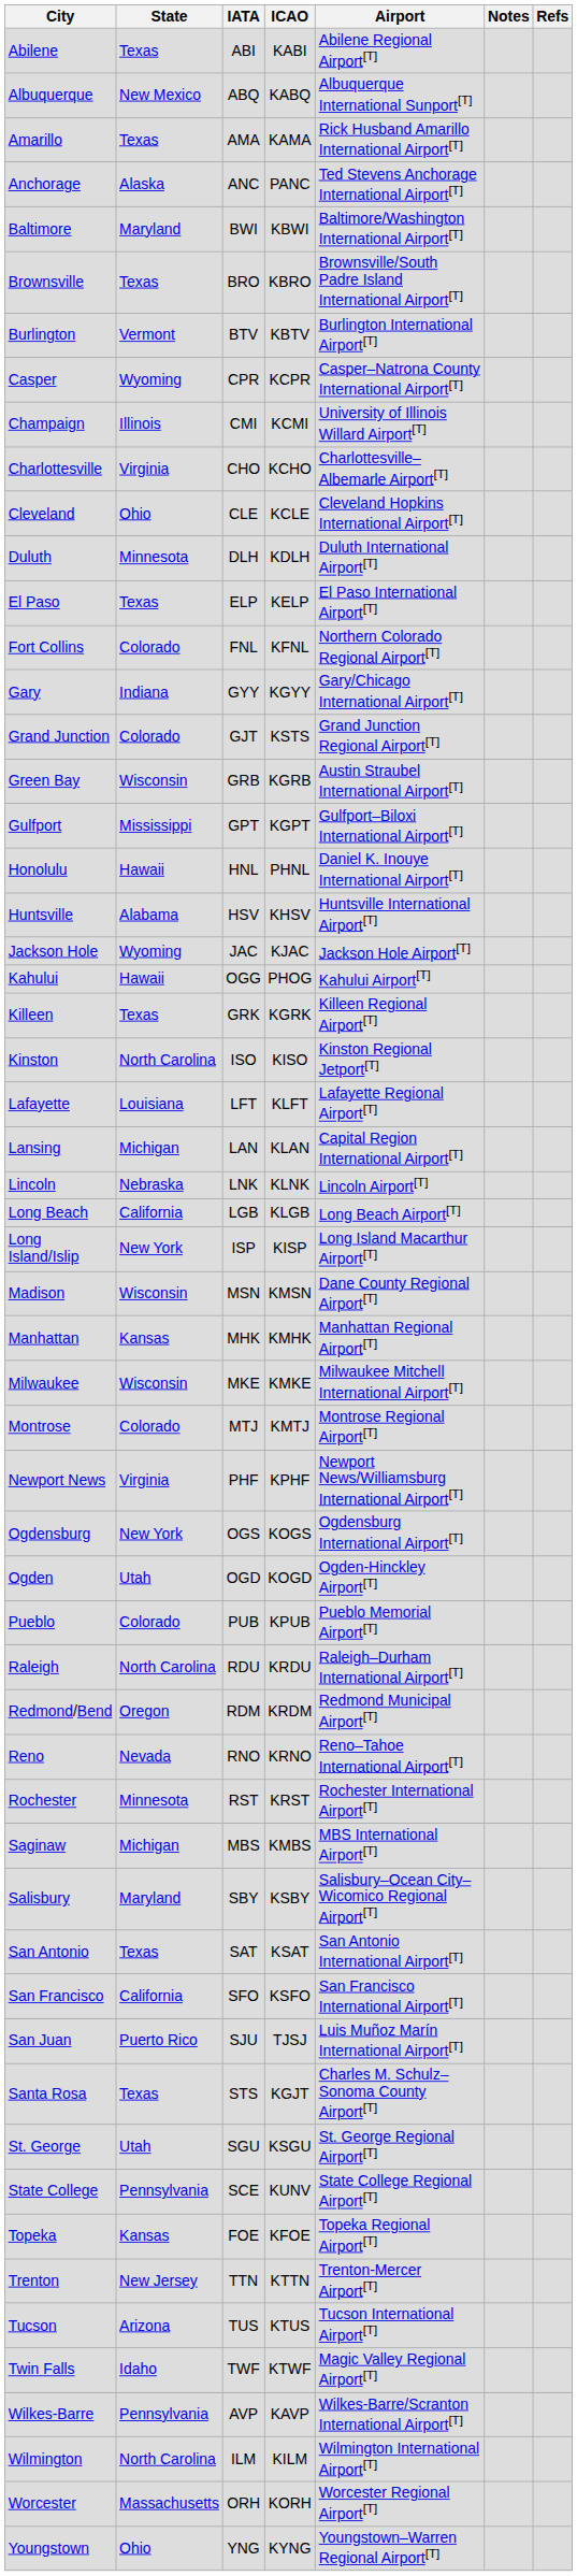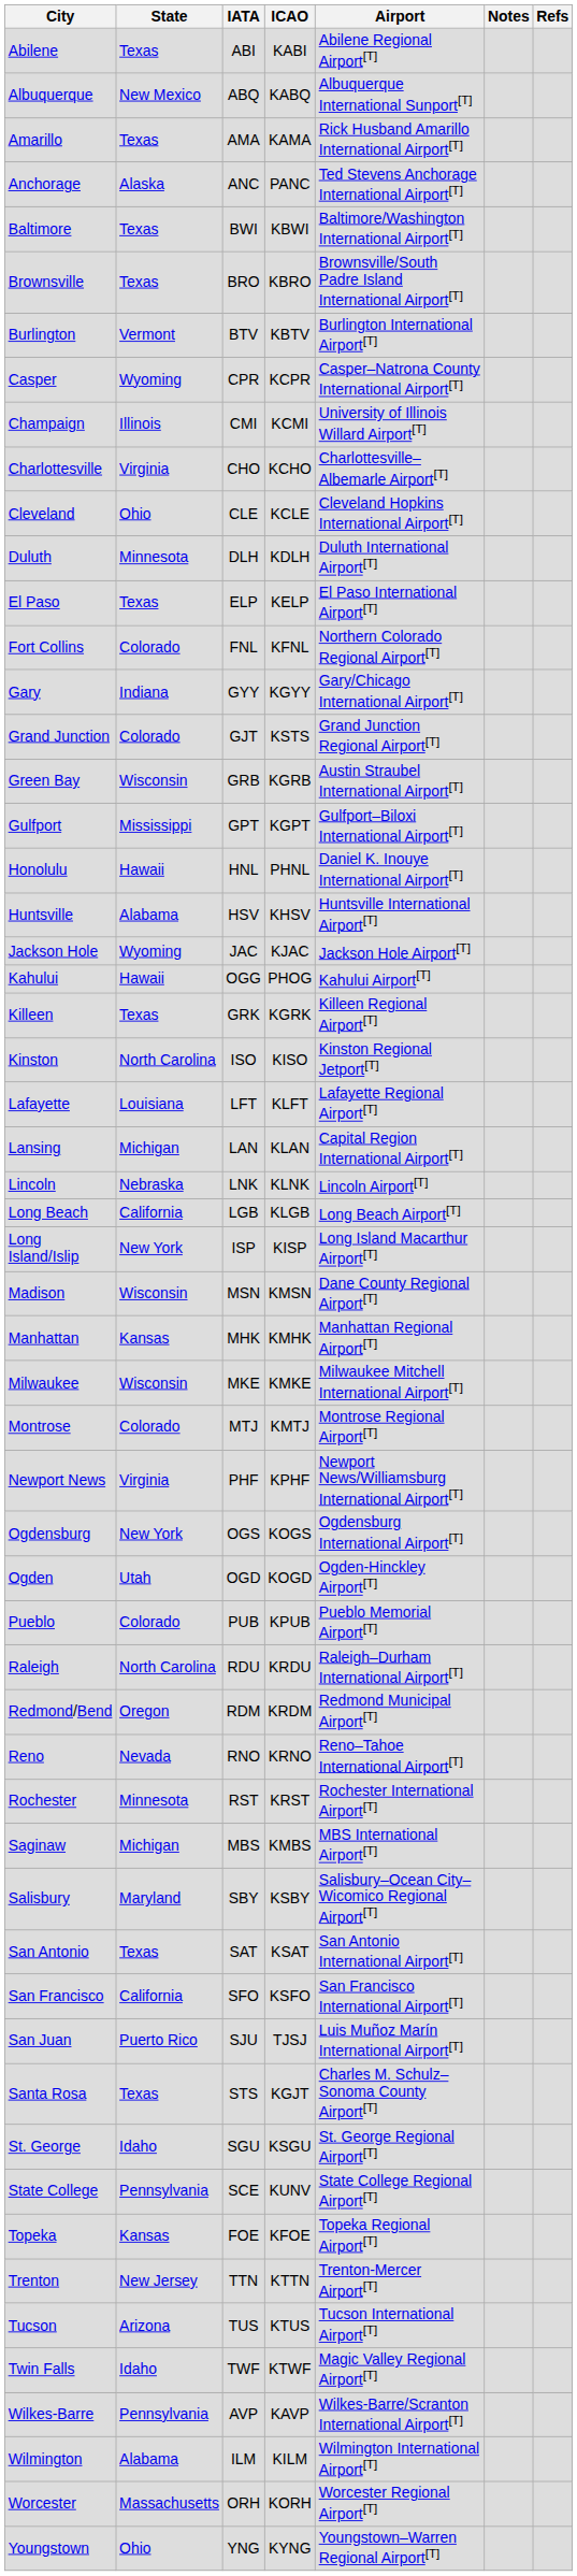 <table class="sortable wikitable">
 <tr>
 <th>City</th>
 <th>State</th>
 <th>IATA</th>
 <th>ICAO</th>
 <th>Airport</th>
 <th>Notes</th>
 <th class="unsortable">Refs</th>
 </tr>
 <tr style="background-color:#dddddd">
 <td><a href='#'>Abilene</a></td>
 <td><a href='#'>Texas</a></td>
 <td align=center>ABI</td>
 <td align=center>KABI</td>
 <td><a href='#'>Abilene Regional Airport</a><sup>[T]</sup></td>
 <td></td>
 <td align="center"></td>
 </tr>
 <tr style="background-color:#dddddd">
 <td><a href='#'>Albuquerque</a></td>
 <td><a href='#'>New Mexico</a></td>
 <td align="center">ABQ</td>
 <td align=center>KABQ</td>
 <td><a href='#'>Albuquerque International Sunport</a><sup>[T]</sup></td>
 <td></td>
 <td align="center"></td>
 </tr>
 <tr style="background-color:#dddddd">
 <td><a href='#'>Amarillo</a></td>
 <td><a href='#'>Texas</a></td>
 <td align=center>AMA</td>
 <td align=center>KAMA</td>
 <td><a href='#'>Rick Husband Amarillo International Airport</a><sup>[T]</sup></td>
 <td></td>
 <td align="center"></td>
 </tr>
 <tr style="background-color:#dddddd">
 <td><a href='#'>Anchorage</a></td>
 <td><a href='#'>Alaska</a></td>
 <td align="center">ANC</td>
 <td align=center>PANC</td>
 <td><a href='#'>Ted Stevens Anchorage International Airport</a><sup>[T]</sup></td>
 <td></td>
 <td align="center"></td>
 </tr>
 <tr style="background-color:#dddddd">
 <td><a href='#'>Baltimore</a></td>
-<td><a href='#'>Maryland</a></td>
+<td><a href='#'>Texas</a></td>
 <td align="center">BWI</td>
 <td align=center>KBWI</td>
 <td><a href='#'>Baltimore/Washington International Airport</a><sup>[T]</sup></td>
 <td></td>
 <td align="center"></td>
 </tr>
 <tr style="background-color:#dddddd">
 <td><a href='#'>Brownsville</a></td>
 <td><a href='#'>Texas</a></td>
 <td align=center>BRO</td>
 <td align=center>KBRO</td>
 <td><a href='#'>Brownsville/South Padre Island International Airport</a><sup>[T]</sup></td>
 <td></td>
 <td align="center"></td>
 </tr>
 <tr style="background-color:#dddddd">
 <td><a href='#'>Burlington</a></td>
 <td><a href='#'>Vermont</a></td>
 <td align="center">BTV</td>
 <td align=center>KBTV</td>
 <td><a href='#'>Burlington International Airport</a><sup>[T]</sup></td>
 <td></td>
 <td align="center"></td>
 </tr>
 <tr style="background-color:#dddddd">
 <td><a href='#'>Casper</a></td>
 <td><a href='#'>Wyoming</a></td>
 <td align="center">CPR</td>
 <td align=center>KCPR</td>
 <td><a href='#'>Casper–Natrona County International Airport</a><sup>[T]</sup></td>
 <td></td>
 <td align="center"></td>
 </tr>
 <tr style="background-color:#dddddd">
 <td><a href='#'>Champaign</a></td>
 <td><a href='#'>Illinois</a></td>
 <td align="center">CMI</td>
 <td align=center>KCMI</td>
 <td><a href='#'>University of Illinois Willard Airport</a><sup>[T]</sup></td>
 <td></td>
 <td align="center"></td>
 </tr>
 <tr style="background-color:#dddddd">
 <td><a href='#'>Charlottesville</a></td>
 <td><a href='#'>Virginia</a></td>
 <td align=center>CHO</td>
 <td align=center>KCHO</td>
 <td><a href='#'>Charlottesville–Albemarle Airport</a><sup>[T]</sup></td>
 <td></td>
 <td align="center"></td>
 </tr>
 <tr style="background-color:#dddddd">
 <td><a href='#'>Cleveland</a></td>
 <td><a href='#'>Ohio</a></td>
 <td align=center>CLE</td>
 <td align=center>KCLE</td>
 <td><a href='#'>Cleveland Hopkins International Airport</a><sup>[T]</sup></td>
 <td></td>
 <td align="center"></td>
 </tr>
 <tr style="background-color:#dddddd">
 <td><a href='#'>Duluth</a></td>
 <td><a href='#'>Minnesota</a></td>
 <td align=center>DLH</td>
 <td align=center>KDLH</td>
 <td><a href='#'>Duluth International Airport</a><sup>[T]</sup></td>
 <td></td>
 <td align="center"></td>
 </tr>
 <tr style="background-color:#dddddd">
 <td><a href='#'>El Paso</a></td>
 <td><a href='#'>Texas</a></td>
 <td align=center>ELP</td>
 <td align=center>KELP</td>
 <td><a href='#'>El Paso International Airport</a><sup>[T]</sup></td>
 <td></td>
 <td align="center"></td>
 </tr>
 <tr style="background-color:#dddddd">
 <td><a href='#'>Fort Collins</a></td>
 <td><a href='#'>Colorado</a></td>
 <td align=center>FNL</td>
 <td align=center>KFNL</td>
 <td><a href='#'>Northern Colorado Regional Airport</a><sup>[T]</sup></td>
 <td></td>
 <td align="center"></td>
 </tr>
 <tr style="background-color:#dddddd">
 <td><a href='#'>Gary</a></td>
 <td><a href='#'>Indiana</a></td>
 <td align=center>GYY</td>
 <td align=center>KGYY</td>
 <td><a href='#'>Gary/Chicago International Airport</a><sup>[T]</sup></td>
 <td></td>
 <td align="center"></td>
 </tr>
 <tr style="background-color:#dddddd">
 <td><a href='#'>Grand Junction</a></td>
 <td><a href='#'>Colorado</a></td>
 <td align=center>GJT</td>
 <td align=center>KSTS</td>
 <td><a href='#'>Grand Junction Regional Airport</a><sup>[T]</sup></td>
 <td></td>
 <td align="center"></td>
 </tr>
 <tr style="background-color:#dddddd">
 <td><a href='#'>Green Bay</a></td>
 <td><a href='#'>Wisconsin</a></td>
 <td align="center">GRB</td>
 <td align=center>KGRB</td>
 <td><a href='#'>Austin Straubel International Airport</a><sup>[T]</sup></td>
 <td></td>
 <td align="center"></td>
 </tr>
 <tr style="background-color:#dddddd">
 <td><a href='#'>Gulfport</a></td>
 <td><a href='#'>Mississippi</a></td>
 <td align=center>GPT</td>
 <td align=center>KGPT</td>
 <td><a href='#'>Gulfport–Biloxi International Airport</a><sup>[T]</sup></td>
 <td></td>
 <td align="center"></td>
 </tr>
 <tr style="background-color:#dddddd">
 <td><a href='#'>Honolulu</a></td>
 <td><a href='#'>Hawaii</a></td>
 <td align="center">HNL</td>
 <td align=center>PHNL</td>
 <td><a href='#'>Daniel K. Inouye International Airport</a><sup>[T]</sup></td>
 <td></td>
 <td align="center"></td>
 </tr>
 <tr style="background-color:#dddddd">
 <td><a href='#'>Huntsville</a></td>
 <td><a href='#'>Alabama</a></td>
 <td align="center">HSV</td>
 <td align=center>KHSV</td>
 <td><a href='#'>Huntsville International Airport</a><sup>[T]</sup></td>
 <td></td>
 <td align="center"></td>
 </tr>
 <tr style="background-color:#dddddd">
 <td><a href='#'>Jackson Hole</a></td>
 <td><a href='#'>Wyoming</a></td>
 <td align="center">JAC</td>
 <td align=center>KJAC</td>
 <td><a href='#'>Jackson Hole Airport</a><sup>[T]</sup></td>
 <td></td>
 <td align="center"></td>
 </tr>
 <tr style="background-color:#dddddd">
 <td><a href='#'>Kahului</a></td>
 <td><a href='#'>Hawaii</a></td>
 <td align="center">OGG</td>
 <td align=center>PHOG</td>
 <td><a href='#'>Kahului Airport</a><sup>[T]</sup></td>
 <td></td>
 <td align="center"></td>
 </tr>
 <tr style="background-color:#dddddd">
 <td><a href='#'>Killeen</a></td>
 <td><a href='#'>Texas</a></td>
 <td align=center>GRK</td>
 <td align=center>KGRK</td>
 <td><a href='#'>Killeen Regional Airport</a><sup>[T]</sup></td>
 <td></td>
 <td align="center"></td>
 </tr>
 <tr style="background-color:#dddddd">
 <td><a href='#'>Kinston</a></td>
 <td><a href='#'>North Carolina</a></td>
 <td align=center>ISO</td>
 <td align=center>KISO</td>
 <td><a href='#'>Kinston Regional Jetport</a><sup>[T]</sup></td>
 <td></td>
 <td align="center"></td>
 </tr>
 <tr style="background-color:#dddddd">
 <td><a href='#'>Lafayette</a></td>
 <td><a href='#'>Louisiana</a></td>
 <td align=center>LFT</td>
 <td align=center>KLFT</td>
 <td><a href='#'>Lafayette Regional Airport</a><sup>[T]</sup></td>
 <td></td>
 <td align="center"></td>
 </tr>
 <tr style="background-color:#dddddd">
 <td><a href='#'>Lansing</a></td>
 <td><a href='#'>Michigan</a></td>
 <td align=center>LAN</td>
 <td align=center>KLAN</td>
 <td><a href='#'>Capital Region International Airport</a><sup>[T]</sup></td>
 <td></td>
 <td align="center"></td>
 </tr>
 <tr style="background-color:#dddddd">
 <td><a href='#'>Lincoln</a></td>
 <td><a href='#'>Nebraska</a></td>
 <td align=center>LNK</td>
 <td align=center>KLNK</td>
 <td><a href='#'>Lincoln Airport</a><sup>[T]</sup></td>
 <td></td>
 <td align="center"></td>
 </tr>
 <tr style="background-color:#dddddd">
 <td><a href='#'>Long Beach</a></td>
 <td><a href='#'>California</a></td>
 <td align=center>LGB</td>
 <td align=center>KLGB</td>
 <td><a href='#'>Long Beach Airport</a><sup>[T]</sup></td>
 <td></td>
 <td align="center"></td>
 </tr>
 <tr style="background-color:#dddddd">
 <td><a href='#'>Long Island/Islip</a></td>
 <td><a href='#'>New York</a></td>
 <td align="center">ISP</td>
 <td align=center>KISP</td>
 <td><a href='#'>Long Island Macarthur Airport</a><sup>[T]</sup></td>
 <td></td>
 <td align="center"></td>
 </tr>
 <tr style="background-color:#dddddd">
 <td><a href='#'>Madison</a></td>
 <td><a href='#'>Wisconsin</a></td>
 <td align="center">MSN</td>
 <td align=center>KMSN</td>
 <td><a href='#'>Dane County Regional Airport</a><sup>[T]</sup></td>
 <td></td>
 <td align="center"></td>
 </tr>
 <tr style="background-color:#dddddd">
 <td><a href='#'>Manhattan</a></td>
 <td><a href='#'>Kansas</a></td>
 <td align=center>MHK</td>
 <td align=center>KMHK</td>
 <td><a href='#'>Manhattan Regional Airport</a><sup>[T]</sup></td>
 <td></td>
 <td align="center"></td>
 </tr>
 <tr style="background-color:#dddddd">
 <td><a href='#'>Milwaukee</a></td>
 <td><a href='#'>Wisconsin</a></td>
 <td align="center">MKE</td>
 <td align=center>KMKE</td>
 <td><a href='#'>Milwaukee Mitchell International Airport</a><sup>[T]</sup></td>
 <td></td>
 <td align="center"></td>
 </tr>
 <tr style="background-color:#dddddd">
 <td><a href='#'>Montrose</a></td>
 <td><a href='#'>Colorado</a></td>
 <td align=center>MTJ</td>
 <td align=center>KMTJ</td>
 <td><a href='#'>Montrose Regional Airport</a><sup>[T]</sup></td>
 <td></td>
 <td align="center"></td>
 </tr>
 <tr style="background-color:#dddddd">
 <td><a href='#'>Newport News</a></td>
 <td><a href='#'>Virginia</a></td>
 <td align=center>PHF</td>
 <td align=center>KPHF</td>
 <td><a href='#'>Newport News/Williamsburg International Airport</a><sup>[T]</sup></td>
 <td></td>
 <td align="center"></td>
 </tr>
 <tr style="Background-color:#dddddd">
 <td><a href='#'>Ogdensburg</a></td>
 <td><a href='#'>New York</a></td>
 <td align="center">OGS</td>
 <td align=center>KOGS</td>
 <td><a href='#'>Ogdensburg International Airport</a><sup>[T]</sup></td>
 <td></td>
 <td align="center"></td>
 </tr>
 <tr style="background-color:#dddddd">
 <td><a href='#'>Ogden</a></td>
 <td><a href='#'>Utah</a></td>
 <td align=center>OGD</td>
 <td align=center>KOGD</td>
 <td><a href='#'>Ogden-Hinckley Airport</a><sup>[T]</sup></td>
 <td></td>
 <td align="center"></td>
 </tr>
 <tr style="background-color:#dddddd">
 <td><a href='#'>Pueblo</a></td>
 <td><a href='#'>Colorado</a></td>
 <td align=center>PUB</td>
 <td align=center>KPUB</td>
 <td><a href='#'>Pueblo Memorial Airport</a><sup>[T]</sup></td>
 <td></td>
 <td align="center"></td>
 </tr>
 <tr style="background-color:#dddddd">
 <td><a href='#'>Raleigh</a></td>
 <td><a href='#'>North Carolina</a></td>
 <td align=center>RDU</td>
 <td align=center>KRDU</td>
 <td><a href='#'>Raleigh–Durham International Airport</a><sup>[T]</sup></td>
 <td></td>
 <td align="center"></td>
 </tr>
 <tr style="background-color:#dddddd">
 <td><a href='#'>Redmond</a>/<a href='#'>Bend</a></td>
 <td><a href='#'>Oregon</a></td>
 <td align=center>RDM</td>
 <td align=center>KRDM</td>
 <td><a href='#'>Redmond Municipal Airport</a><sup>[T]</sup></td>
 <td></td>
 <td align="center"></td>
 </tr>
 <tr style="background-color:#dddddd">
 <td><a href='#'>Reno</a></td>
 <td><a href='#'>Nevada</a></td>
 <td align=center>RNO</td>
 <td align=center>KRNO</td>
 <td><a href='#'>Reno–Tahoe International Airport</a><sup>[T]</sup></td>
 <td></td>
 <td align="center"></td>
 </tr>
 <tr style="background-color:#dddddd">
 <td><a href='#'>Rochester</a></td>
 <td><a href='#'>Minnesota</a></td>
 <td align=center>RST</td>
 <td align=center>KRST</td>
 <td><a href='#'>Rochester International Airport</a><sup>[T]</sup></td>
 <td></td>
 <td align="center"></td>
 </tr>
 <tr style="background-color:#dddddd">
 <td><a href='#'>Saginaw</a></td>
 <td><a href='#'>Michigan</a></td>
 <td align=center>MBS</td>
 <td align=center>KMBS</td>
 <td><a href='#'>MBS International Airport</a><sup>[T]</sup></td>
 <td></td>
 <td align="center"></td>
 </tr>
 <tr style="background-color:#dddddd">
 <td><a href='#'>Salisbury</a></td>
 <td><a href='#'>Maryland</a></td>
 <td align=center>SBY</td>
 <td align=center>KSBY</td>
 <td><a href='#'>Salisbury–Ocean City–Wicomico Regional Airport</a><sup>[T]</sup></td>
 <td></td>
 <td align="center"></td>
 </tr>
 <tr style="background-color:#dddddd">
 <td><a href='#'>San Antonio</a></td>
 <td><a href='#'>Texas</a></td>
 <td align=center>SAT</td>
 <td align=center>KSAT</td>
 <td><a href='#'>San Antonio International Airport</a><sup>[T]</sup></td>
 <td></td>
 <td align="center"></td>
 </tr>
 <tr style="background-color:#dddddd">
 <td><a href='#'>San Francisco</a></td>
 <td><a href='#'>California</a></td>
 <td align=center>SFO</td>
 <td align=center>KSFO</td>
 <td><a href='#'>San Francisco International Airport</a><sup>[T]</sup></td>
 <td></td>
 <td align="center"></td>
 </tr>
 <tr style="background-color:#dddddd">
 <td><a href='#'>San Juan</a></td>
 <td><a href='#'>Puerto Rico</a></td>
 <td align="center">SJU</td>
 <td align=center>TJSJ</td>
 <td><a href='#'>Luis Muñoz Marín International Airport</a><sup>[T]</sup></td>
 <td></td>
 <td align="center"></td>
 </tr>
 <tr style="background-color:#dddddd">
 <td><a href='#'>Santa Rosa</a></td>
 <td><a href='#'>Texas</a></td>
 <td align=center>STS</td>
 <td align=center>KGJT</td>
 <td><a href='#'>Charles M. Schulz–Sonoma County Airport</a><sup>[T]</sup></td>
 <td></td>
 <td align="center"></td>
 </tr>
 <tr style="background-color:#dddddd">
 <td><a href='#'>St. George</a></td>
-<td><a href='#'>Utah</a></td>
+<td><a href='#'>Idaho</a></td>
 <td align=center>SGU</td>
 <td align=center>KSGU</td>
 <td><a href='#'>St. George Regional Airport</a><sup>[T]</sup></td>
 <td></td>
 <td align="center"></td>
 </tr>
 <tr style="background-color:#dddddd">
 <td><a href='#'>State College</a></td>
 <td><a href='#'>Pennsylvania</a></td>
 <td align=center>SCE</td>
 <td align=center>KUNV</td>
 <td><a href='#'>State College Regional Airport</a><sup>[T]</sup></td>
 <td></td>
 <td align="center"></td>
 </tr>
 <tr style="background-color:#dddddd">
 <td><a href='#'>Topeka</a></td>
 <td><a href='#'>Kansas</a></td>
 <td align=center>FOE</td>
 <td align=center>KFOE</td>
 <td><a href='#'>Topeka Regional Airport</a><sup>[T]</sup></td>
 <td></td>
 <td align="center"></td>
 </tr>
 <tr style="background-color:#dddddd">
 <td><a href='#'>Trenton</a></td>
 <td><a href='#'>New Jersey</a></td>
 <td align=center>TTN</td>
 <td align=center>KTTN</td>
 <td><a href='#'>Trenton-Mercer Airport</a><sup>[T]</sup></td>
 <td></td>
 <td align="center"></td>
 </tr>
 <tr style="background-color:#dddddd">
 <td><a href='#'>Tucson</a></td>
 <td><a href='#'>Arizona</a></td>
 <td align=center>TUS</td>
 <td align=center>KTUS</td>
 <td><a href='#'>Tucson International Airport</a><sup>[T]</sup></td>
 <td></td>
 <td align="center"></td>
 </tr>
 <tr style="background-color:#dddddd">
 <td><a href='#'>Twin Falls</a></td>
 <td><a href='#'>Idaho</a></td>
 <td align=center>TWF</td>
 <td align=center>KTWF</td>
 <td><a href='#'>Magic Valley Regional Airport</a><sup>[T]</sup></td>
 <td></td>
 <td align="center"></td>
 </tr>
 <tr style="background-color:#dddddd">
 <td><a href='#'>Wilkes-Barre</a></td>
 <td><a href='#'>Pennsylvania</a></td>
 <td align=center>AVP</td>
 <td align=center>KAVP</td>
 <td><a href='#'>Wilkes-Barre/Scranton International Airport</a><sup>[T]</sup></td>
 <td></td>
 <td align="center"></td>
 </tr>
 <tr style="background-color:#dddddd">
 <td><a href='#'>Wilmington</a></td>
-<td><a href='#'>North Carolina</a></td>
+<td><a href='#'>Alabama</a></td>
 <td align=center>ILM</td>
 <td align=center>KILM</td>
 <td><a href='#'>Wilmington International Airport</a><sup>[T]</sup></td>
 <td></td>
 <td align="center"></td>
 </tr>
 <tr style="background-color:#dddddd">
 <td><a href='#'>Worcester</a></td>
 <td><a href='#'>Massachusetts</a></td>
 <td align="center">ORH</td>
 <td align=center>KORH</td>
 <td><a href='#'>Worcester Regional Airport</a><sup>[T]</sup></td>
 <td></td>
 <td align="center"></td>
 </tr>
 <tr style="background-color:#dddddd">
 <td><a href='#'>Youngstown</a></td>
 <td><a href='#'>Ohio</a></td>
 <td align=center>YNG</td>
 <td align=center>KYNG</td>
 <td><a href='#'>Youngstown–Warren Regional Airport</a><sup>[T]</sup></td>
 <td></td>
 <td align="center"></td>
 </tr>
 </table>
